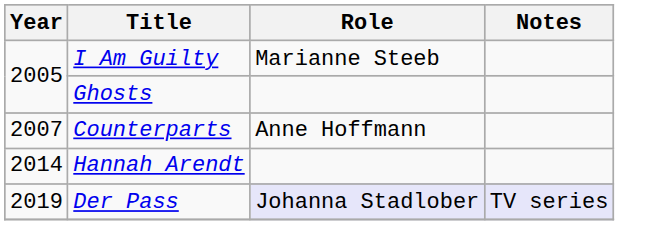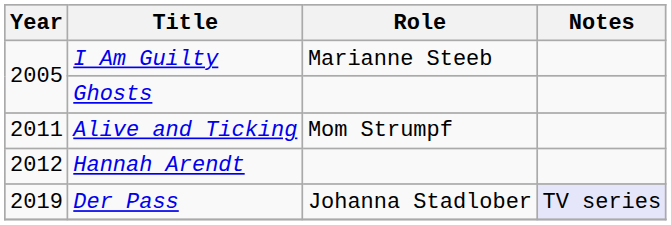 <table class="wikitable sortable">
 <tr>
 <th>Year</th>
 <th>Title</th>
 <th>Role</th>
 <th class="unsortable">Notes</th>
 </tr>
 <tr>
 <td rowspan=2>2005</td>
 <td><em><a href='#'>I Am Guilty</a></em></td>
 <td>Marianne Steeb</td>
 <td></td>
 </tr>
 <tr>
 <td><em><a href='#'>Ghosts</a></em></td>
 <td></td>
 <td></td>
 </tr>
 <tr>
-<td>2007</td>
-<td><em><a href='#'>Counterparts</a></em></td>
-<td>Anne Hoffmann</td>
+<td>2011</td>
+<td><em><a href='#'>Alive and Ticking</a></em></td>
+<td>Mom Strumpf</td>
 <td></td>
 </tr>
 <tr>
-<td>2014</td>
+<td>2012</td>
 <td><em><a href='#'>Hannah Arendt</a></em></td>
 <td></td>
 <td></td>
 </tr>
 <tr>
 <td>2019</td>
 <td><em><a href='#'>Der Pass</a></em></td>
-<td style="background: lavender;">Johanna Stadlober</td>
+<td>Johanna Stadlober</td>
 <td style="background: lavender;">TV series</td>
 </tr>
 <tr>
 </tr>
 </table>
